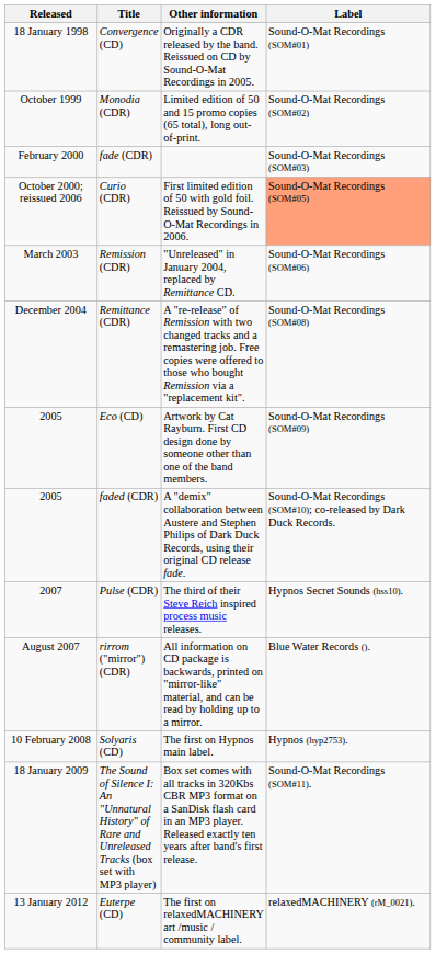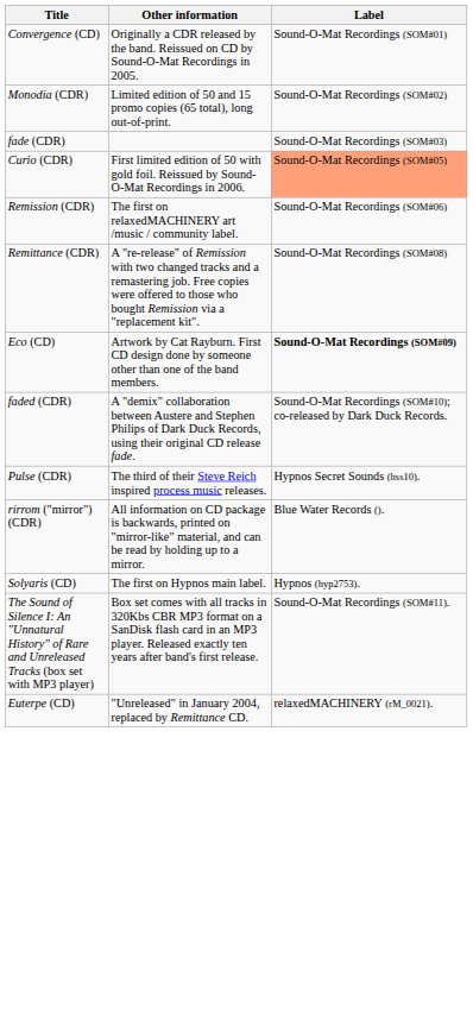 <table class="wikitable">
 <tr>
-<th align="center" valign="top" width="140">Released</th>
 <th align="left" valign="top">Title</th>
 <th align="left" valign="top">Other information</th>
 <th align="left" valign="top" width="250">Label</th>
 </tr>
 <tr>
-<td align="center" valign="top">18 January 1998</td>
 <td align="left" valign="top"><em>Convergence</em> (CD)</td>
 <td align="left" valign="top">Originally a CDR released by the band. Reissued on CD by Sound-O-Mat Recordings in 2005.</td>
 <td align="left" valign="top">Sound-O-Mat Recordings <small>(SOM#01)</small></td>
 </tr>
 <tr>
-<td align="center" valign="top">October 1999</td>
 <td align="left" valign="top"><em>Monodia</em> (CDR)</td>
 <td align="left" valign="top">Limited edition of 50 and 15 promo copies (65 total), long out-of-print.</td>
 <td align="left" valign="top">Sound-O-Mat Recordings <small>(SOM#02)</small></td>
 </tr>
 <tr>
-<td align="center" valign="top">February 2000</td>
 <td align="left" valign="top"><em>fade</em> (CDR)</td>
 <td align="left" valign="top"></td>
 <td align="left" valign="top">Sound-O-Mat Recordings <small>(SOM#03)</small></td>
 </tr>
 <tr>
-<td align="center" valign="top">October 2000; reissued 2006</td>
 <td align="left" valign="top"><em>Curio</em> (CDR)</td>
 <td align="left" valign="top">First limited edition of 50 with gold foil. Reissued by Sound-O-Mat Recordings in 2006.</td>
 <td align="left" valign="top" style="background: lightsalmon;">Sound-O-Mat Recordings <small>(SOM#05)</small></td>
 </tr>
 <tr>
-<td align="center" valign="top">March 2003</td>
 <td align="left" valign="top"><em>Remission</em> (CDR)</td>
-<td align="left" valign="top">"Unreleased" in January 2004, replaced by <em>Remittance</em> CD.</td>
+<td align="left" valign="top">The first on relaxedMACHINERY art /music / community label.</td>
 <td align="left" valign="top">Sound-O-Mat Recordings <small>(SOM#06)</small></td>
 </tr>
 <tr>
-<td align="center" valign="top">December 2004</td>
 <td align="left" valign="top"><em>Remittance</em> (CDR)</td>
 <td align="left" valign="top">A "re-release" of <em>Remission</em> with two changed tracks and a remastering job. Free copies were offered to those who bought <em>Remission</em> via a "replacement kit".</td>
 <td align="left" valign="top">Sound-O-Mat Recordings <small>(SOM#08)</small></td>
 </tr>
 <tr>
-<td align="center" valign="top">2005</td>
 <td align="left" valign="top"><em>Eco</em> (CD)</td>
 <td align="left" valign="top">Artwork by Cat Rayburn. First CD design done by someone other than one of the band members.</td>
-<td align="left" valign="top">Sound-O-Mat Recordings <small>(SOM#09)</small></td>
+<td align="left" valign="top"><strong>Sound-O-Mat Recordings <small>(SOM#09)</small></strong></td>
 </tr>
 <tr>
-<td align="center" valign="top">2005</td>
 <td align="left" valign="top"><em>faded</em> (CDR)</td>
 <td align="left" valign="top">A "demix" collaboration between Austere and Stephen Philips of Dark Duck Records, using their original CD release <em>fade</em>.</td>
 <td align="left" valign="top">Sound-O-Mat Recordings <small>(SOM#10)</small>; co-released by Dark Duck Records.</td>
 </tr>
 <tr>
-<td align="center" valign="top">2007</td>
 <td align="left" valign="top"><em>Pulse</em> (CDR)</td>
 <td align="left" valign="top">The third of their <a href='#'>Steve Reich</a> inspired <a href='#'>process music</a> releases.</td>
 <td align="left" valign="top">Hypnos Secret Sounds <small>(hss10)</small>.</td>
 </tr>
 <tr>
-<td align="center" valign="top">August 2007</td>
 <td align="left" valign="top"><em>rirrom</em> ("mirror") (CDR)</td>
 <td align="left" valign="top">All information on CD package is backwards, printed on "mirror-like" material, and can be read by holding up to a mirror.</td>
 <td align="left" valign="top">Blue Water Records <small>()</small>.</td>
 </tr>
 <tr>
-<td align="center" valign="top">10 February 2008</td>
 <td align="left" valign="top"><em>Solyaris</em> (CD)</td>
 <td align="left" valign="top">The first on Hypnos main label.</td>
 <td align="left" valign="top">Hypnos <small>(hyp2753)</small>.</td>
 </tr>
 <tr>
-<td align="center" valign="top">18 January 2009</td>
 <td align="left" valign="top"><em>The Sound of Silence I: An "Unnatural History" of Rare and Unreleased Tracks</em> (box set with MP3 player)</td>
 <td align="left" valign="top">Box set comes with all tracks in 320Kbs CBR MP3 format on a SanDisk flash card in an MP3 player. Released exactly ten years after band's first release.</td>
 <td align="left" valign="top">Sound-O-Mat Recordings <small>(SOM#11)</small>.</td>
 </tr>
 <tr>
-<td align="center" valign="top">13 January 2012</td>
 <td align="left" valign="top"><em>Euterpe</em> (CD)</td>
-<td align="left" valign="top">The first on relaxedMACHINERY art /music / community label.</td>
+<td align="left" valign="top">"Unreleased" in January 2004, replaced by <em>Remittance</em> CD.</td>
 <td align="left" valign="top">relaxedMACHINERY <small>(rM_0021)</small>.</td>
 </tr>
 </table>
